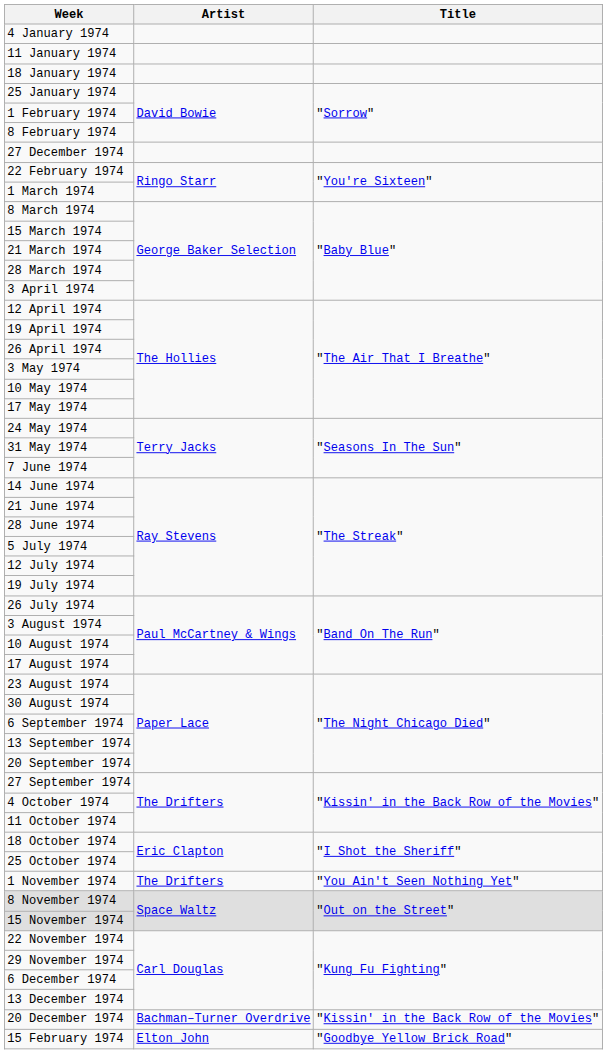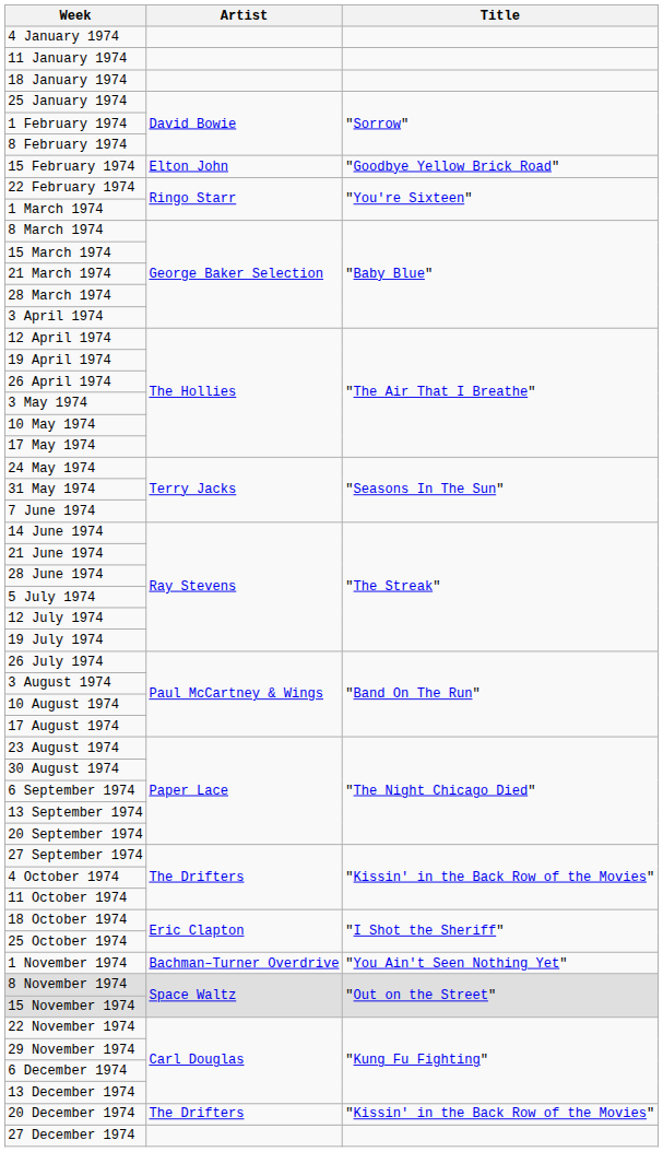 <table class="wikitable">
 <tr>
 <th>Week</th>
 <th>Artist</th>
 <th>Title</th>
 </tr>
 <tr>
 <td>4 January 1974</td>
 <td></td>
 <td></td>
 </tr>
 <tr>
 <td>11 January 1974</td>
 <td></td>
 <td></td>
 </tr>
 <tr>
 <td>18 January 1974</td>
 <td></td>
 <td></td>
 </tr>
 <tr>
 <td>25 January 1974</td>
 <td rowspan="3"><a href='#'>David Bowie</a></td>
 <td rowspan="3">"<a href='#'>Sorrow</a>"</td>
 </tr>
 <tr>
 <td>1 February 1974</td>
 </tr>
 <tr>
 <td>8 February 1974</td>
 </tr>
 <tr>
-<td>27 December 1974</td>
-<td></td>
-<td></td>
+<td>15 February 1974</td>
+<td><a href='#'>Elton John</a></td>
+<td>"<a href='#'>Goodbye Yellow Brick Road</a>"</td>
 </tr>
 <tr>
 <td>22 February 1974</td>
 <td rowspan="2"><a href='#'>Ringo Starr</a></td>
 <td rowspan="2">"<a href='#'>You're Sixteen</a>"</td>
 </tr>
 <tr>
 <td>1 March 1974</td>
 </tr>
 <tr>
 <td>8 March 1974</td>
 <td rowspan="5"><a href='#'>George Baker Selection</a></td>
 <td rowspan="5">"<a href='#'>Baby Blue</a>"</td>
 </tr>
 <tr>
 <td>15 March 1974</td>
 </tr>
 <tr>
 <td>21 March 1974</td>
 </tr>
 <tr>
 <td>28 March 1974</td>
 </tr>
 <tr>
 <td>3 April 1974</td>
 </tr>
 <tr>
 <td>12 April 1974</td>
 <td rowspan="6"><a href='#'>The Hollies</a></td>
 <td rowspan="6">"<a href='#'>The Air That I Breathe</a>"</td>
 </tr>
 <tr>
 <td>19 April 1974</td>
 </tr>
 <tr>
 <td>26 April 1974</td>
 </tr>
 <tr>
 <td>3 May 1974</td>
 </tr>
 <tr>
 <td>10 May 1974</td>
 </tr>
 <tr>
 <td>17 May 1974</td>
 </tr>
 <tr>
 <td>24 May 1974</td>
 <td rowspan="3"><a href='#'>Terry Jacks</a></td>
 <td rowspan="3">"<a href='#'>Seasons In The Sun</a>"</td>
 </tr>
 <tr>
 <td>31 May 1974</td>
 </tr>
 <tr>
 <td>7 June 1974</td>
 </tr>
 <tr>
 <td>14 June 1974</td>
 <td rowspan="6"><a href='#'>Ray Stevens</a></td>
 <td rowspan="6">"<a href='#'>The Streak</a>"</td>
 </tr>
 <tr>
 <td>21 June 1974</td>
 </tr>
 <tr>
 <td>28 June 1974</td>
 </tr>
 <tr>
 <td>5 July 1974</td>
 </tr>
 <tr>
 <td>12 July 1974</td>
 </tr>
 <tr>
 <td>19 July 1974</td>
 </tr>
 <tr>
 <td>26 July 1974</td>
 <td rowspan="4"><a href='#'>Paul McCartney & Wings</a></td>
 <td rowspan="4">"<a href='#'>Band On The Run</a>"</td>
 </tr>
 <tr>
 <td>3 August 1974</td>
 </tr>
 <tr>
 <td>10 August 1974</td>
 </tr>
 <tr>
 <td>17 August 1974</td>
 </tr>
 <tr>
 <td>23 August 1974</td>
 <td rowspan="5"><a href='#'>Paper Lace</a></td>
 <td rowspan="5">"<a href='#'>The Night Chicago Died</a>"</td>
 </tr>
 <tr>
 <td>30 August 1974</td>
 </tr>
 <tr>
 <td>6 September 1974</td>
 </tr>
 <tr>
 <td>13 September 1974</td>
 </tr>
 <tr>
 <td>20 September 1974</td>
 </tr>
 <tr>
 <td>27 September 1974</td>
 <td rowspan="3"><a href='#'>The Drifters</a></td>
 <td rowspan="3">"<a href='#'>Kissin' in the Back Row of the Movies</a>"</td>
 </tr>
 <tr>
 <td>4 October 1974</td>
 </tr>
 <tr>
 <td>11 October 1974</td>
 </tr>
 <tr>
 <td>18 October 1974</td>
 <td rowspan="2"><a href='#'>Eric Clapton</a></td>
 <td rowspan="2">"<a href='#'>I Shot the Sheriff</a>"</td>
 </tr>
 <tr>
 <td>25 October 1974</td>
 </tr>
 <tr>
 <td>1 November 1974</td>
-<td><a href='#'>The Drifters</a></td>
+<td><a href='#'>Bachman–Turner Overdrive</a></td>
 <td>"<a href='#'>You Ain't Seen Nothing Yet</a>"</td>
 </tr>
 <tr bgcolor="#DFDFDF">
 <td>8 November 1974</td>
 <td rowspan="2"><a href='#'>Space Waltz</a></td>
 <td rowspan="2">"<a href='#'>Out on the Street</a>"</td>
 </tr>
 <tr bgcolor="#DFDFDF">
 <td>15 November 1974</td>
 </tr>
 <tr>
 <td>22 November 1974</td>
 <td rowspan="4"><a href='#'>Carl Douglas</a></td>
 <td rowspan="4">"<a href='#'>Kung Fu Fighting</a>"</td>
 </tr>
 <tr>
 <td>29 November 1974</td>
 </tr>
 <tr>
 <td>6 December 1974</td>
 </tr>
 <tr>
 <td>13 December 1974</td>
 </tr>
 <tr>
 <td>20 December 1974</td>
-<td><a href='#'>Bachman–Turner Overdrive</a></td>
+<td><a href='#'>The Drifters</a></td>
 <td>"<a href='#'>Kissin' in the Back Row of the Movies</a>"</td>
 </tr>
 <tr>
-<td>15 February 1974</td>
-<td><a href='#'>Elton John</a></td>
-<td>"<a href='#'>Goodbye Yellow Brick Road</a>"</td>
+<td>27 December 1974</td>
+<td></td>
+<td></td>
 </tr>
 </table>
